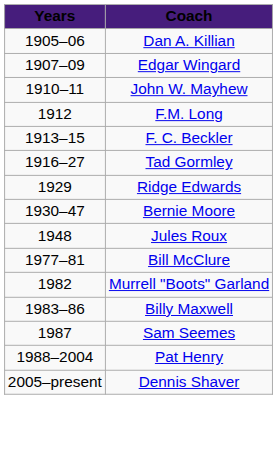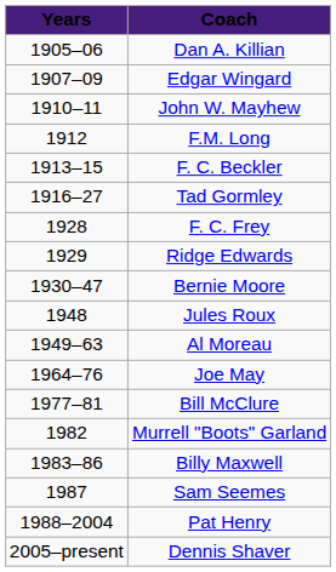 <table style="margin: 1em auto 1em auto" class="wikitable sortable">
 <tr>
 <th style="background:#461d7c;" align="center"><span>Years</span></th>
 <th style="background:#461d7c;" align="center"><span>Coach</span></th>
 </tr>
 <tr style="text-align:center;">
 <td>1905–06</td>
 <td><a href='#'>Dan A. Killian</a></td>
 </tr>
 <tr style="text-align:center;">
 <td>1907–09</td>
 <td><a href='#'>Edgar Wingard</a></td>
 </tr>
 <tr style="text-align:center;">
 <td>1910–11</td>
 <td><a href='#'>John W. Mayhew</a></td>
 </tr>
 <tr style="text-align:center;">
 <td>1912</td>
 <td><a href='#'>F.M. Long</a></td>
 </tr>
 <tr style="text-align:center;">
 <td>1913–15</td>
 <td><a href='#'>F. C. Beckler</a></td>
 </tr>
 <tr style="text-align:center;">
 <td>1916–27</td>
 <td><a href='#'>Tad Gormley</a></td>
 </tr>
 <tr style="text-align:center;">
+<td>1928</td>
+<td><a href='#'>F. C. Frey</a></td>
+</tr>
+<tr style="text-align:center;">
 <td>1929</td>
 <td><a href='#'>Ridge Edwards</a></td>
 </tr>
 <tr style="text-align:center;">
 <td>1930–47</td>
 <td><a href='#'>Bernie Moore</a></td>
 </tr>
 <tr style="text-align:center;">
 <td>1948</td>
 <td><a href='#'>Jules Roux</a></td>
+</tr>
+<tr style="text-align:center;">
+<td>1949–63</td>
+<td><a href='#'>Al Moreau</a></td>
+</tr>
+<tr style="text-align:center;">
+<td>1964–76</td>
+<td><a href='#'>Joe May</a></td>
 </tr>
 <tr style="text-align:center;">
 <td>1977–81</td>
 <td><a href='#'>Bill McClure</a></td>
 </tr>
 <tr style="text-align:center;">
 <td>1982</td>
 <td><a href='#'>Murrell "Boots" Garland</a></td>
 </tr>
 <tr style="text-align:center;">
 <td>1983–86</td>
 <td><a href='#'>Billy Maxwell</a></td>
 </tr>
 <tr style="text-align:center;">
 <td>1987</td>
 <td><a href='#'>Sam Seemes</a></td>
 </tr>
 <tr style="text-align:center;">
 <td>1988–2004</td>
 <td><a href='#'>Pat Henry</a></td>
 </tr>
 <tr style="text-align:center;">
 <td>2005–present</td>
 <td><a href='#'>Dennis Shaver</a></td>
 </tr>
 </table>
